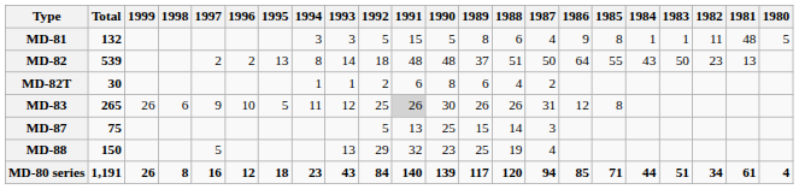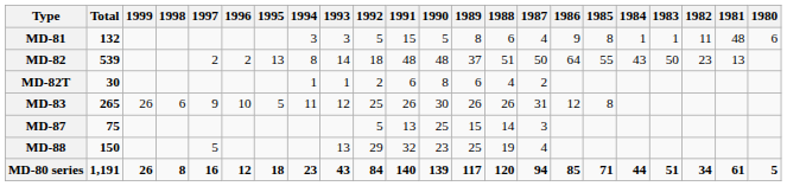 <table class="wikitable" style="text-align:right; font-size:90%;">
 <tr>
 <th>Type</th>
 <th>Total</th>
 <th>1999</th>
 <th>1998</th>
 <th>1997</th>
 <th>1996</th>
 <th>1995</th>
 <th>1994</th>
 <th>1993</th>
 <th>1992</th>
 <th>1991</th>
 <th>1990</th>
 <th>1989</th>
 <th>1988</th>
 <th>1987</th>
 <th>1986</th>
 <th>1985</th>
 <th>1984</th>
 <th>1983</th>
 <th>1982</th>
 <th>1981</th>
 <th>1980</th>
 </tr>
 <tr>
 <th>MD-81</th>
 <td><strong>132</strong></td>
 <td></td>
 <td></td>
 <td></td>
 <td></td>
 <td></td>
 <td>3</td>
 <td>3</td>
 <td>5</td>
 <td>15</td>
 <td>5</td>
 <td>8</td>
 <td>6</td>
 <td>4</td>
 <td>9</td>
 <td>8</td>
 <td>1</td>
 <td>1</td>
 <td>11</td>
 <td>48</td>
-<td>5</td>
+<td>6</td>
 </tr>
 <tr>
 <th>MD-82</th>
 <td><strong>539</strong></td>
 <td></td>
 <td></td>
 <td>2</td>
 <td>2</td>
 <td>13</td>
 <td>8</td>
 <td>14</td>
 <td>18</td>
 <td>48</td>
 <td>48</td>
 <td>37</td>
 <td>51</td>
 <td>50</td>
 <td>64</td>
 <td>55</td>
 <td>43</td>
 <td>50</td>
 <td>23</td>
 <td>13</td>
 <td></td>
 </tr>
 <tr>
 <th>MD-82T</th>
 <td><strong>30</strong></td>
 <td></td>
 <td></td>
 <td></td>
 <td></td>
 <td></td>
 <td>1</td>
 <td>1</td>
 <td>2</td>
 <td>6</td>
 <td>8</td>
 <td>6</td>
 <td>4</td>
 <td>2</td>
 <td></td>
 <td></td>
 <td></td>
 <td></td>
 <td></td>
 <td></td>
 <td></td>
 </tr>
 <tr>
 <th>MD-83</th>
 <td><strong>265</strong></td>
 <td>26</td>
 <td>6</td>
 <td>9</td>
 <td>10</td>
 <td>5</td>
 <td>11</td>
 <td>12</td>
 <td>25</td>
-<td style="background: lightgrey;">26</td>
+<td>26</td>
 <td>30</td>
 <td>26</td>
 <td>26</td>
 <td>31</td>
 <td>12</td>
 <td>8</td>
 <td></td>
 <td></td>
 <td></td>
 <td></td>
 <td></td>
 </tr>
 <tr>
 <th>MD-87</th>
 <td><strong>75</strong></td>
 <td></td>
 <td></td>
 <td></td>
 <td></td>
 <td></td>
 <td></td>
 <td></td>
 <td>5</td>
 <td>13</td>
 <td>25</td>
 <td>15</td>
 <td>14</td>
 <td>3</td>
 <td></td>
 <td></td>
 <td></td>
 <td></td>
 <td></td>
 <td></td>
 <td></td>
 </tr>
 <tr>
 <th>MD-88</th>
 <td><strong>150</strong></td>
 <td></td>
 <td></td>
 <td>5</td>
 <td></td>
 <td></td>
 <td></td>
 <td>13</td>
 <td>29</td>
 <td>32</td>
 <td>23</td>
 <td>25</td>
 <td>19</td>
 <td>4</td>
 <td></td>
 <td></td>
 <td></td>
 <td></td>
 <td></td>
 <td></td>
 <td></td>
 </tr>
 <tr>
 <th>MD-80 series</th>
 <td><strong>1,191</strong></td>
 <td><strong>26</strong></td>
 <td><strong>8</strong></td>
 <td><strong>16</strong></td>
 <td><strong>12</strong></td>
 <td><strong>18</strong></td>
 <td><strong>23</strong></td>
 <td><strong>43</strong></td>
 <td><strong>84</strong></td>
 <td><strong>140</strong></td>
 <td><strong>139</strong></td>
 <td><strong>117</strong></td>
 <td><strong>120</strong></td>
 <td><strong>94</strong></td>
 <td><strong>85</strong></td>
 <td><strong>71</strong></td>
 <td><strong>44</strong></td>
 <td><strong>51</strong></td>
 <td><strong>34</strong></td>
 <td><strong>61</strong></td>
-<td><strong>4</strong></td>
+<td><strong>5</strong></td>
 </tr>
 </table>
